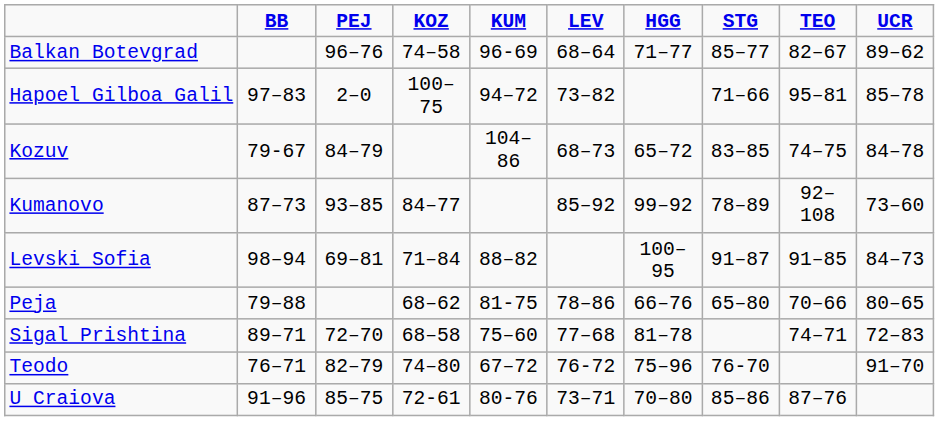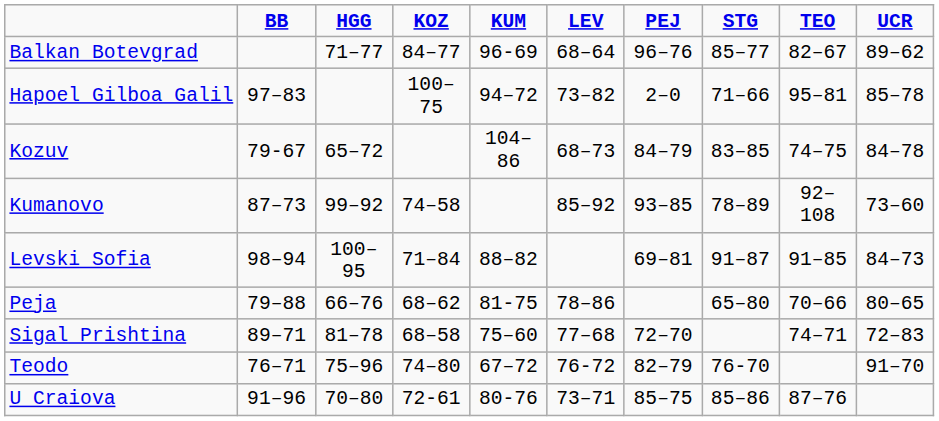 <table style="text-align: center" class="wikitable">
 <tr>
 <td></td>
 <td width=45><strong><a href='#'>BB</a></strong></td>
-<td width=45><strong><a href='#'>PEJ</a></strong></td>
+<td width=45><strong><a href='#'>HGG</a></strong></td>
 <td width=45><strong><a href='#'>KOZ</a></strong></td>
 <td width=45><strong><a href='#'>KUM</a></strong></td>
 <td width=45><strong><a href='#'>LEV</a></strong></td>
-<td width=45><strong><a href='#'>HGG</a></strong></td>
+<td width=45><strong><a href='#'>PEJ</a></strong></td>
 <td width=45><strong><a href='#'>STG</a></strong></td>
 <td width=45><strong><a href='#'>TEO</a></strong></td>
 <td width=45><strong><a href='#'>UCR</a></strong></td>
 </tr>
 <tr>
 <td align=left> <a href='#'>Balkan Botevgrad</a></td>
 <td></td>
-<td>96–76</td>
-<td>74–58</td>
+<td>71–77</td>
+<td>84–77</td>
 <td>96-69</td>
 <td>68–64</td>
-<td>71–77</td>
+<td>96–76</td>
 <td>85–77</td>
 <td>82–67</td>
 <td>89–62</td>
 </tr>
 <tr>
 <td align=left> <a href='#'>Hapoel Gilboa Galil</a></td>
 <td>97–83</td>
-<td>2–0</td>
+<td></td>
 <td>100–75</td>
 <td>94–72</td>
 <td>73–82</td>
-<td></td>
+<td>2–0</td>
 <td>71–66</td>
 <td>95–81</td>
 <td>85–78</td>
 </tr>
 <tr>
 <td align=left> <a href='#'>Kozuv</a></td>
 <td>79-67</td>
-<td>84–79</td>
+<td>65–72</td>
 <td></td>
 <td>104–86</td>
 <td>68–73</td>
-<td>65–72</td>
+<td>84–79</td>
 <td>83–85</td>
 <td>74–75</td>
 <td>84–78</td>
 </tr>
 <tr>
 <td align=left> <a href='#'>Kumanovo</a></td>
 <td>87–73</td>
-<td>93–85</td>
-<td>84–77</td>
+<td>99–92</td>
+<td>74–58</td>
 <td></td>
 <td>85–92</td>
-<td>99–92</td>
+<td>93–85</td>
 <td>78–89</td>
 <td>92–108</td>
 <td>73–60</td>
 </tr>
 <tr>
 <td align=left> <a href='#'>Levski Sofia</a></td>
 <td>98–94</td>
-<td>69–81</td>
+<td>100–95</td>
 <td>71–84</td>
 <td>88–82</td>
 <td></td>
-<td>100–95</td>
+<td>69–81</td>
 <td>91–87</td>
 <td>91–85</td>
 <td>84–73</td>
 </tr>
 <tr>
 <td align=left> <a href='#'>Peja</a></td>
 <td>79–88</td>
-<td></td>
+<td>66–76</td>
 <td>68–62</td>
 <td>81-75</td>
 <td>78–86</td>
-<td>66–76</td>
+<td></td>
 <td>65–80</td>
 <td>70–66</td>
 <td>80–65</td>
 </tr>
 <tr>
 <td align=left> <a href='#'>Sigal Prishtina</a></td>
 <td>89–71</td>
-<td>72–70</td>
+<td>81–78</td>
 <td>68–58</td>
 <td>75–60</td>
 <td>77–68</td>
-<td>81–78</td>
+<td>72–70</td>
 <td></td>
 <td>74–71</td>
 <td>72–83</td>
 </tr>
 <tr>
 <td align=left> <a href='#'>Teodo</a></td>
 <td>76–71</td>
-<td>82–79</td>
+<td>75–96</td>
 <td>74–80</td>
 <td>67–72</td>
 <td>76-72</td>
-<td>75–96</td>
+<td>82–79</td>
 <td>76-70</td>
 <td></td>
 <td>91–70</td>
 </tr>
 <tr>
 <td align=left> <a href='#'>U Craiova</a></td>
 <td>91–96</td>
-<td>85–75</td>
+<td>70–80</td>
 <td>72-61</td>
 <td>80-76</td>
 <td>73–71</td>
-<td>70–80</td>
+<td>85–75</td>
 <td>85–86</td>
 <td>87–76</td>
 <td></td>
 </tr>
 </table>
